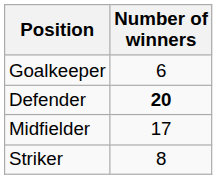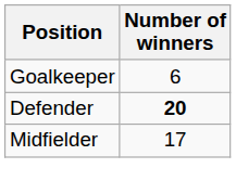 <table class="sortable wikitable">
 <tr bgcolor="#efefef">
 <th>Position</th>
 <th>Number of<br>winners</th>
 </tr>
 <tr>
 <td>Goalkeeper</td>
 <td align=center>6</td>
 </tr>
 <tr>
 <td>Defender</td>
 <td align=center><strong>20</strong></td>
 </tr>
 <tr>
 <td>Midfielder</td>
 <td align=center>17</td>
 </tr>
-<tr>
-<td>Striker</td>
-<td align=center>8</td>
-</tr>
 </table>
